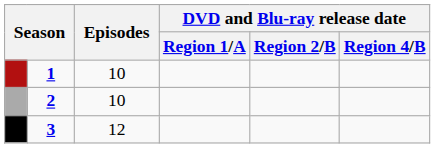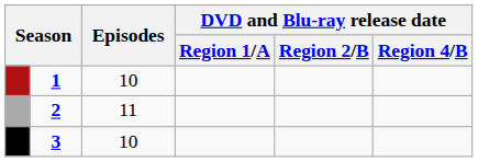 <table class="wikitable" style="text-align: center;">
 <tr>
 <th style="padding: 0 8px;" colspan="2" rowspan="2">Season</th>
 <th style="padding: 0 8px;" rowspan="2">Episodes</th>
 <th colspan="3"><a href='#'>DVD</a> and <a href='#'>Blu-ray</a> release date</th>
 </tr>
 <tr>
 <th><a href='#'>Region 1</a>/<a href='#'>A</a></th>
 <th><a href='#'>Region 2</a>/<a href='#'>B</a></th>
 <th><a href='#'>Region 4</a>/<a href='#'>B</a></th>
 </tr>
 <tr>
 <td style="background: #b21010;"></td>
 <td><strong><a href='#'>1</a></strong></td>
 <td>10</td>
 <td style="padding: 0 8px"></td>
 <td style="padding: 0 8px"></td>
 <td style="padding: 0 8px"></td>
 </tr>
 <tr>
 <td style="background: #aaaaaa;"></td>
 <td><strong><a href='#'>2</a></strong></td>
-<td>10</td>
+<td>11</td>
 <td></td>
 <td></td>
 <td></td>
 </tr>
 <tr>
 <td style="background: #000;"></td>
 <td><strong><a href='#'>3</a></strong></td>
-<td>12</td>
+<td>10</td>
 <td></td>
 <td></td>
 <td></td>
 </tr>
 </table>
